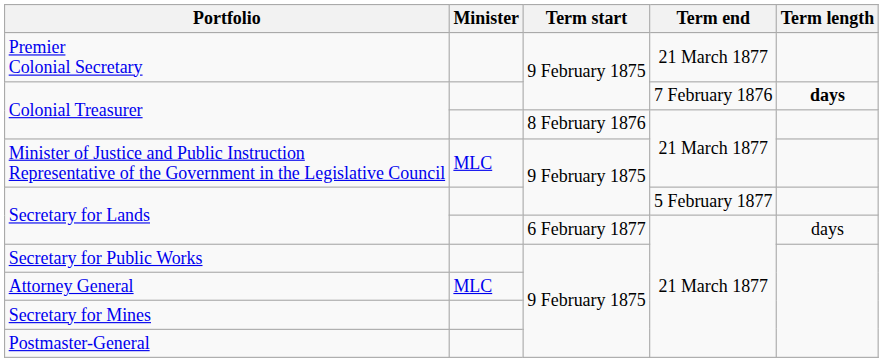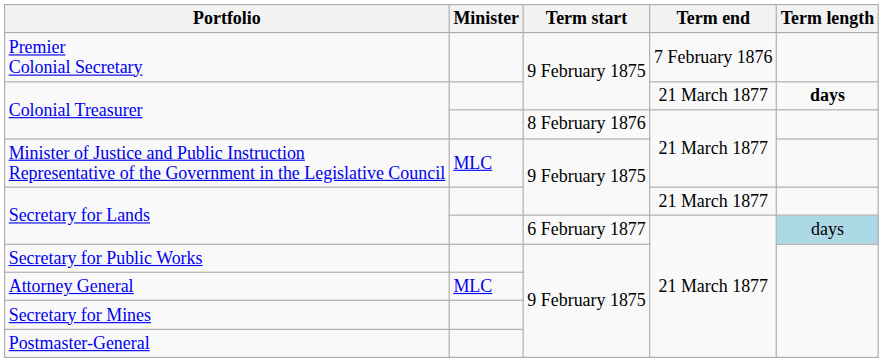 <table class="wikitable sortable">
 <tr>
 <th>Portfolio</th>
 <th>Minister</th>
 <th>Term start</th>
 <th>Term end</th>
 <th>Term length</th>
 </tr>
 <tr>
 <td><a href='#'>Premier</a><br><a href='#'>Colonial Secretary</a></td>
 <td></td>
 <td rowspan="2" align="center">9 February 1875</td>
-<td align="center">21 March 1877</td>
+<td align="center">7 February 1876</td>
 <td align="center"></td>
 </tr>
 <tr>
 <td rowspan="2"><a href='#'>Colonial Treasurer</a></td>
 <td></td>
-<td align="center">7 February 1876</td>
+<td align="center">21 March 1877</td>
 <td align="center"><strong> days</strong></td>
 </tr>
 <tr>
 <td></td>
 <td align="center">8 February 1876</td>
 <td rowspan="2" align="center">21 March 1877</td>
 <td align="center"></td>
 </tr>
 <tr>
 <td><a href='#'>Minister of Justice and Public Instruction</a><br><a href='#'>Representative of the Government in the Legislative Council</a></td>
 <td> <a href='#'>MLC</a></td>
 <td rowspan="2" align="center">9 February 1875</td>
 <td align="center"></td>
 </tr>
 <tr>
 <td rowspan="2"><a href='#'>Secretary for Lands</a></td>
 <td></td>
-<td align="center">5 February 1877</td>
+<td align="center">21 March 1877</td>
 <td align="center"></td>
 </tr>
 <tr>
 <td></td>
 <td align="center">6 February 1877</td>
 <td rowspan="5" align="center">21 March 1877</td>
-<td align="center"> days</td>
+<td align="center" style="background: lightblue;"> days</td>
 </tr>
 <tr>
 <td><a href='#'>Secretary for Public Works</a></td>
 <td></td>
 <td rowspan="4" align="center">9 February 1875</td>
 <td rowspan="4" align="center"></td>
 </tr>
 <tr>
 <td><a href='#'>Attorney General</a></td>
 <td> <a href='#'>MLC</a></td>
 </tr>
 <tr>
 <td><a href='#'>Secretary for Mines</a></td>
 <td></td>
 </tr>
 <tr>
 <td><a href='#'>Postmaster-General</a></td>
 <td></td>
 </tr>
 </table>
